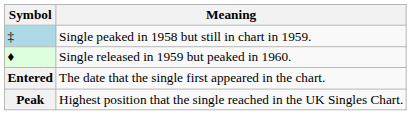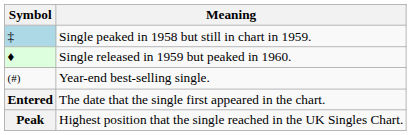 <table Class="wikitable">
 <tr>
 <th>Symbol</th>
 <th>Meaning</th>
 </tr>
 <tr>
 <td bgcolor=lightblue>‡</td>
 <td>Single peaked in 1958 but still in chart in 1959.</td>
 </tr>
 <tr>
 <td bgcolor=#DDFFDD>♦</td>
 <td>Single released in 1959 but peaked in 1960.</td>
 </tr>
 <tr>
+<td><small>(#)</small></td>
+<td>Year-end best-selling single.</td>
+</tr>
+<tr>
 <th>Entered</th>
 <td>The date that the single first appeared in the chart.</td>
 </tr>
 <tr>
 <th>Peak</th>
 <td>Highest position that the single reached in the UK Singles Chart.</td>
 </tr>
 </table>
